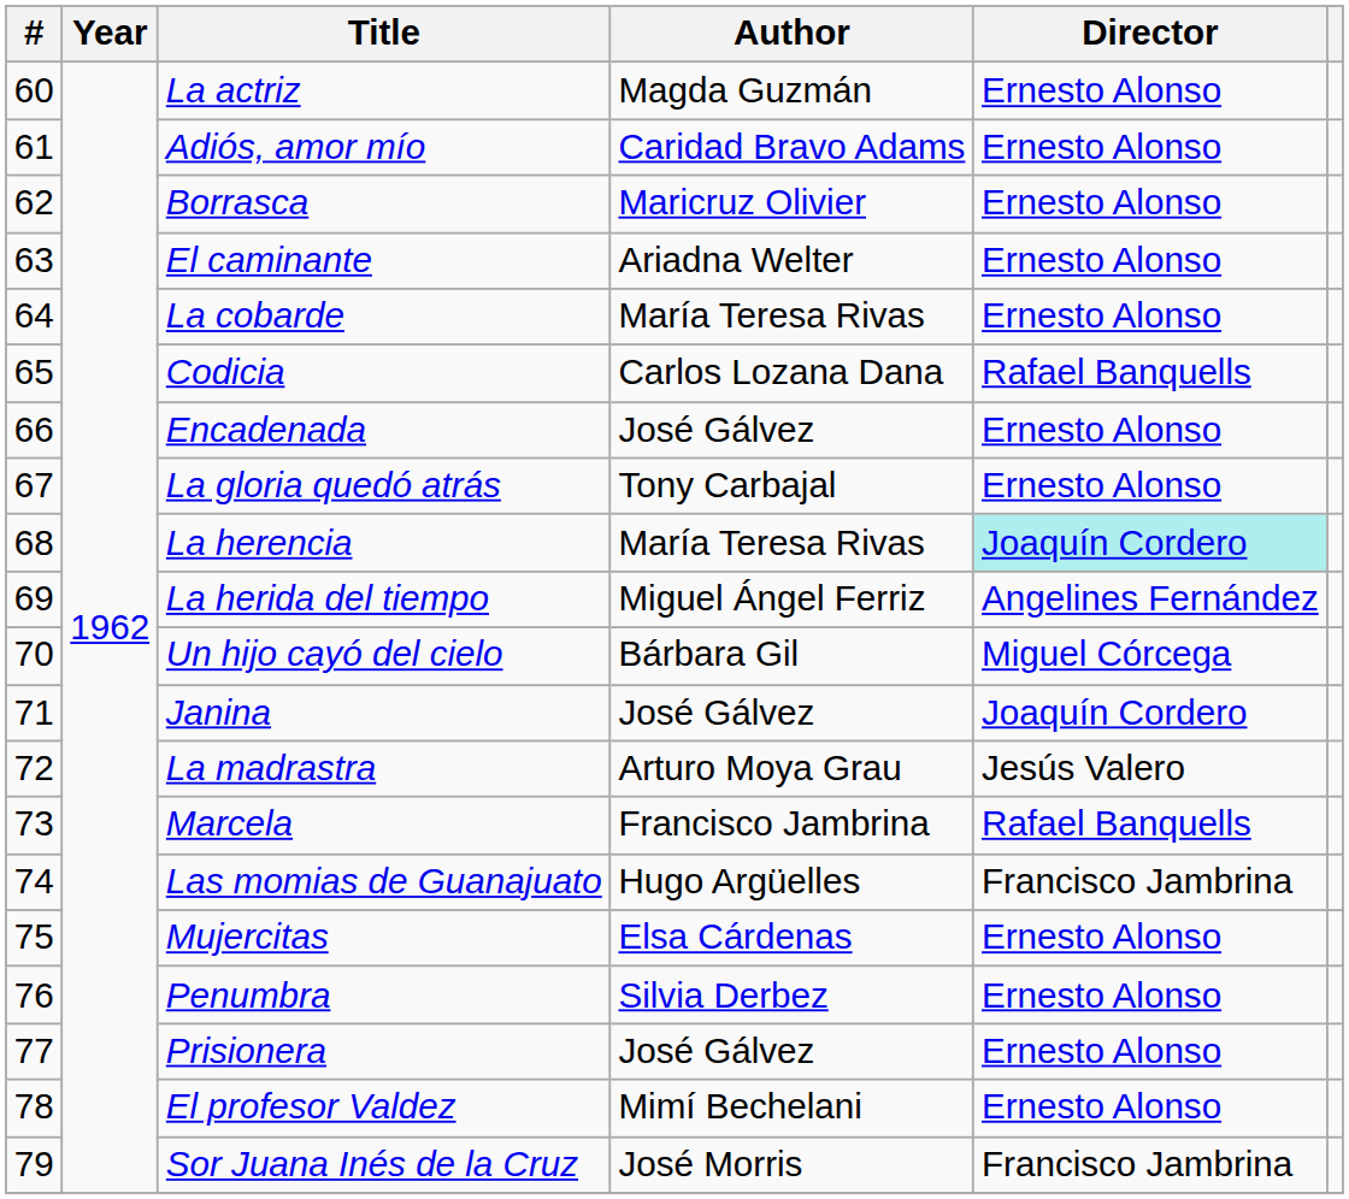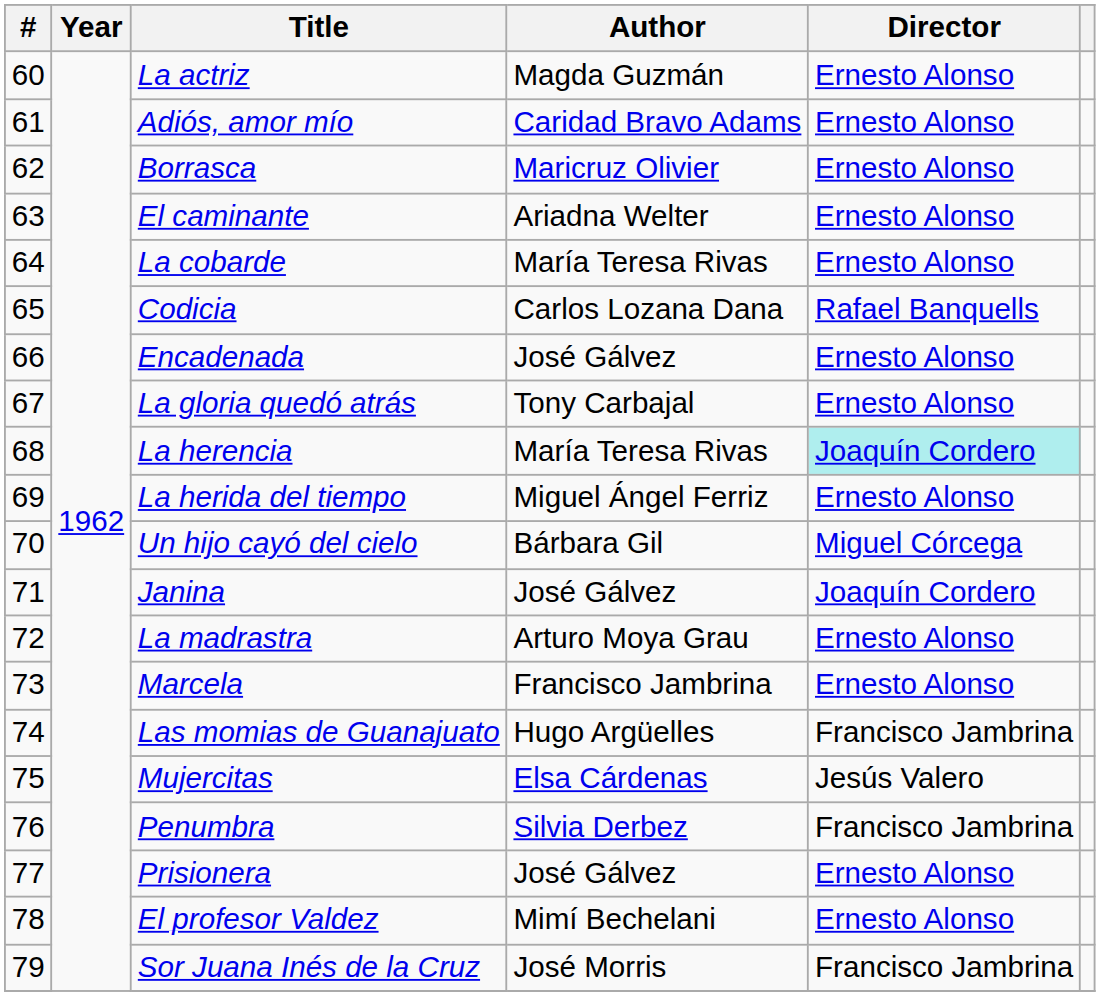 <table class="wikitable sortable">
 <tr>
 <th>#</th>
 <th>Year</th>
 <th>Title</th>
 <th>Author</th>
 <th>Director</th>
 <th></th>
 </tr>
 <tr>
 <td>60</td>
 <td rowspan="21"><a href='#'>1962</a></td>
 <td><em><a href='#'>La actriz</a></em></td>
 <td>Magda Guzmán</td>
 <td><a href='#'>Ernesto Alonso</a></td>
 <td></td>
 </tr>
 <tr>
 <td>61</td>
 <td><em><a href='#'>Adiós, amor mío</a></em></td>
 <td><a href='#'>Caridad Bravo Adams</a></td>
 <td><a href='#'>Ernesto Alonso</a></td>
 <td></td>
 </tr>
 <tr>
 <td>62</td>
 <td><em><a href='#'>Borrasca</a></em></td>
 <td><a href='#'>Maricruz Olivier</a></td>
 <td><a href='#'>Ernesto Alonso</a></td>
 <td></td>
 </tr>
 <tr>
 <td>63</td>
 <td><em><a href='#'>El caminante</a></em></td>
 <td>Ariadna Welter</td>
 <td><a href='#'>Ernesto Alonso</a></td>
 <td></td>
 </tr>
 <tr>
 <td>64</td>
 <td><em><a href='#'>La cobarde</a></em></td>
 <td>María Teresa Rivas</td>
 <td><a href='#'>Ernesto Alonso</a></td>
 <td></td>
 </tr>
 <tr>
 <td>65</td>
 <td><em><a href='#'>Codicia</a></em></td>
 <td>Carlos Lozana Dana</td>
 <td><a href='#'>Rafael Banquells</a></td>
 <td></td>
 </tr>
 <tr>
 <td>66</td>
 <td><em><a href='#'>Encadenada</a></em></td>
 <td>José Gálvez</td>
 <td><a href='#'>Ernesto Alonso</a></td>
 <td></td>
 </tr>
 <tr>
 <td>67</td>
 <td><em><a href='#'>La gloria quedó atrás</a></em></td>
 <td>Tony Carbajal</td>
 <td><a href='#'>Ernesto Alonso</a></td>
 <td></td>
 </tr>
 <tr>
 <td>68</td>
 <td><em><a href='#'>La herencia</a></em></td>
 <td>María Teresa Rivas</td>
 <td style="background: paleturquoise;"><a href='#'>Joaquín Cordero</a></td>
 <td></td>
 </tr>
 <tr>
 <td>69</td>
 <td><em><a href='#'>La herida del tiempo</a></em></td>
 <td>Miguel Ángel Ferriz</td>
-<td><a href='#'>Angelines Fernández</a></td>
+<td><a href='#'>Ernesto Alonso</a></td>
 <td></td>
 </tr>
 <tr>
 <td>70</td>
 <td><em><a href='#'>Un hijo cayó del cielo</a></em></td>
 <td>Bárbara Gil</td>
 <td><a href='#'>Miguel Córcega</a></td>
 <td></td>
 </tr>
 <tr>
 <td>71</td>
 <td><em><a href='#'>Janina</a></em></td>
 <td>José Gálvez</td>
 <td><a href='#'>Joaquín Cordero</a></td>
 <td></td>
 </tr>
 <tr>
 <td>72</td>
 <td><em><a href='#'>La madrastra</a></em></td>
 <td>Arturo Moya Grau</td>
-<td>Jesús Valero</td>
+<td><a href='#'>Ernesto Alonso</a></td>
 <td></td>
 </tr>
 <tr>
 <td>73</td>
 <td><em><a href='#'>Marcela</a></em></td>
 <td>Francisco Jambrina</td>
-<td><a href='#'>Rafael Banquells</a></td>
+<td><a href='#'>Ernesto Alonso</a></td>
 <td></td>
 </tr>
 <tr>
 <td>74</td>
 <td><em><a href='#'>Las momias de Guanajuato</a></em></td>
 <td>Hugo Argüelles</td>
 <td>Francisco Jambrina</td>
 <td></td>
 </tr>
 <tr>
 <td>75</td>
 <td><em><a href='#'>Mujercitas</a></em></td>
 <td><a href='#'>Elsa Cárdenas</a></td>
-<td><a href='#'>Ernesto Alonso</a></td>
+<td>Jesús Valero</td>
 <td></td>
 </tr>
 <tr>
 <td>76</td>
 <td><em><a href='#'>Penumbra</a></em></td>
 <td><a href='#'>Silvia Derbez</a></td>
-<td><a href='#'>Ernesto Alonso</a></td>
+<td>Francisco Jambrina</td>
 <td></td>
 </tr>
 <tr>
 <td>77</td>
 <td><em><a href='#'>Prisionera</a></em></td>
 <td>José Gálvez</td>
 <td><a href='#'>Ernesto Alonso</a></td>
 <td></td>
 </tr>
 <tr>
 <td>78</td>
 <td><em><a href='#'>El profesor Valdez</a></em></td>
 <td>Mimí Bechelani</td>
 <td><a href='#'>Ernesto Alonso</a></td>
 <td></td>
 </tr>
 <tr>
 <td>79</td>
 <td><em><a href='#'>Sor Juana Inés de la Cruz</a></em></td>
 <td>José Morris</td>
 <td>Francisco Jambrina</td>
 <td></td>
 </tr>
 <tr>
 </tr>
 </table>
